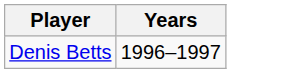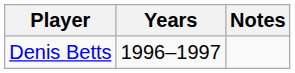 <table class="wikitable sortable">
 <tr>
 <th>Player</th>
 <th>Years</th>
+<th>Notes</th>
 </tr>
 <tr>
 <td><a href='#'>Denis Betts</a></td>
 <td>1996–1997</td>
+<td></td>
 </tr>
 </table>
